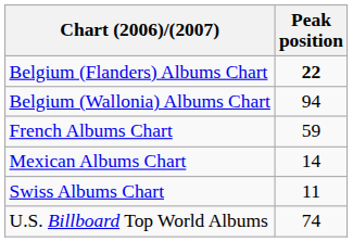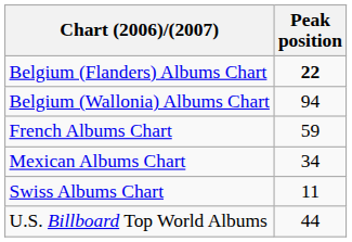 <table class="wikitable">
 <tr>
 <th align="left">Chart (2006)/(2007)</th>
 <th align="left">Peak<br>position</th>
 </tr>
 <tr>
 <td align="left"><a href='#'>Belgium (Flanders) Albums Chart</a></td>
 <td style="text-align:center;"><strong>22</strong></td>
 </tr>
 <tr>
 <td align="left"><a href='#'>Belgium (Wallonia) Albums Chart</a></td>
 <td style="text-align:center;">94</td>
 </tr>
 <tr>
 <td align="left"><a href='#'>French Albums Chart</a></td>
 <td style="text-align:center;">59</td>
 </tr>
 <tr>
 <td align="left"><a href='#'>Mexican Albums Chart</a></td>
-<td style="text-align:center;">14</td>
+<td style="text-align:center;">34</td>
 </tr>
 <tr>
 <td align="left"><a href='#'>Swiss Albums Chart</a></td>
 <td style="text-align:center;">11</td>
 </tr>
 <tr>
 <td align="left">U.S. <a href='#'><em>Billboard</em></a> Top World Albums </td>
-<td style="text-align:center;">74</td>
+<td style="text-align:center;">44</td>
 </tr>
 </table>
